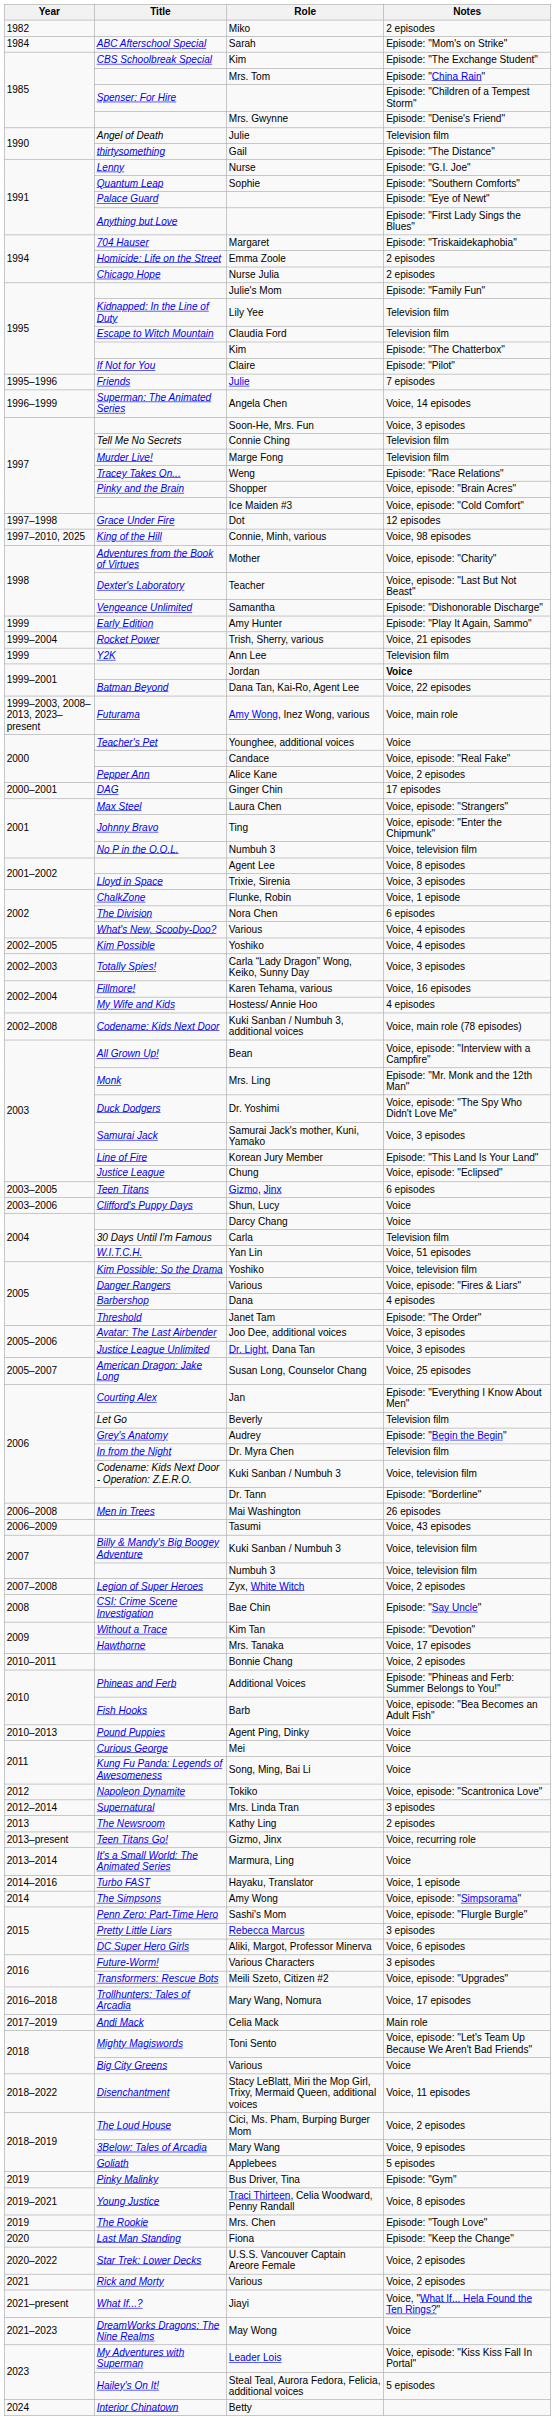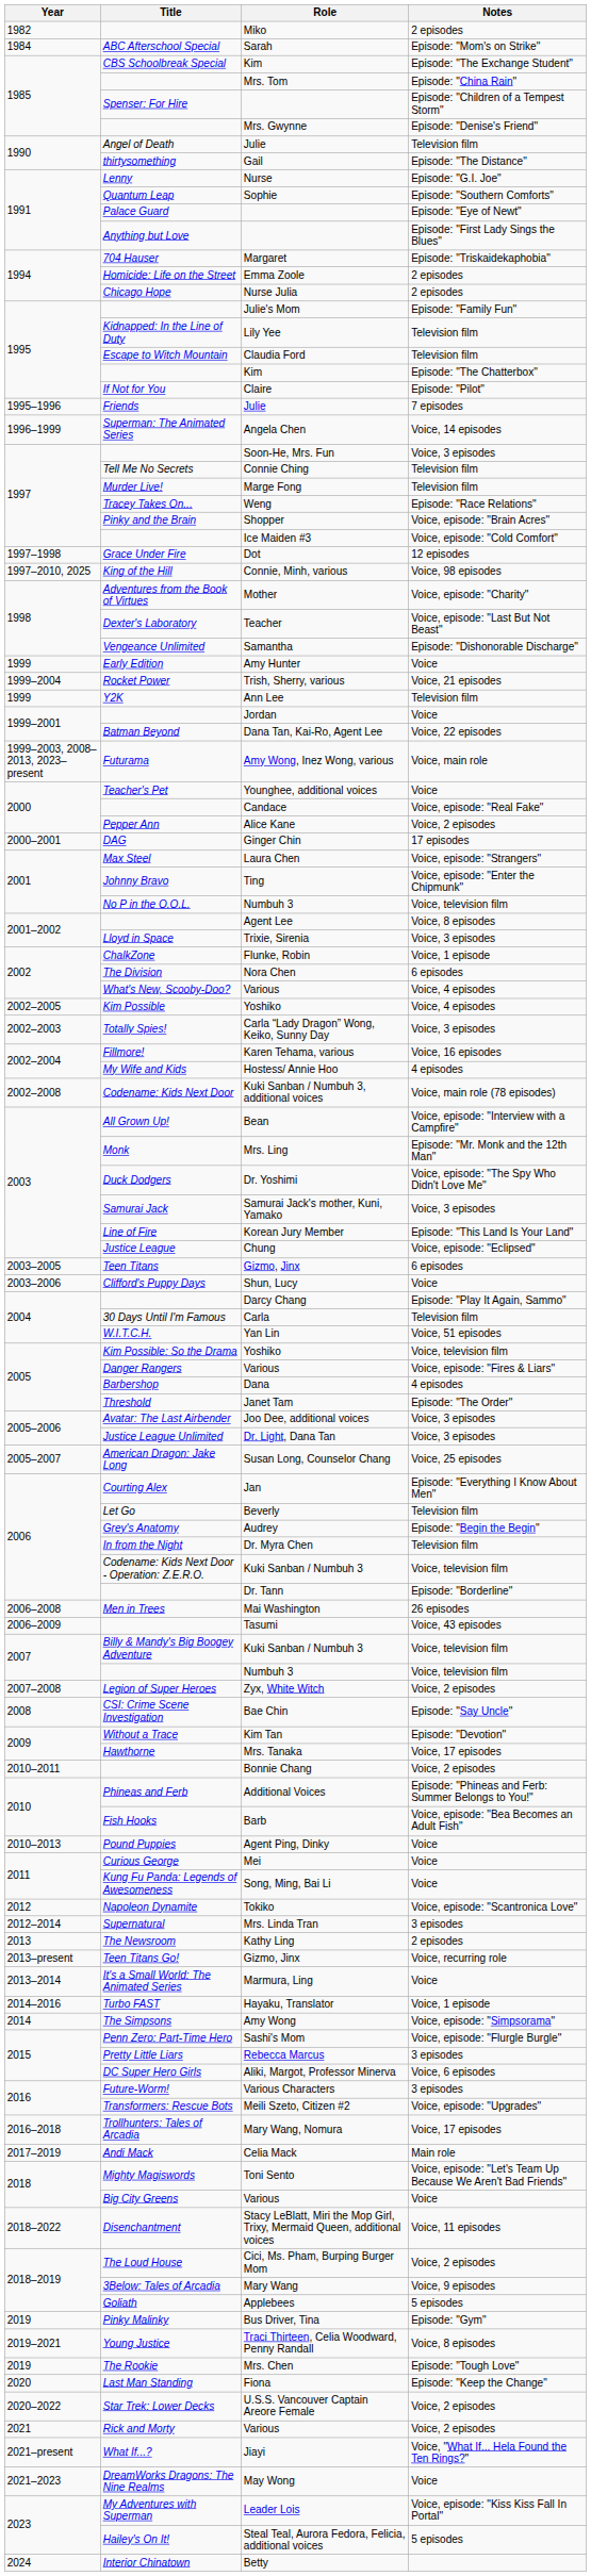 <table class="wikitable sortable">
 <tr>
 <th>Year</th>
 <th>Title</th>
 <th>Role</th>
 <th class="unsortable">Notes</th>
 </tr>
 <tr>
 <td>1982</td>
 <td><em></em></td>
 <td>Miko</td>
 <td>2 episodes</td>
 </tr>
 <tr>
 <td>1984</td>
 <td><em><a href='#'>ABC Afterschool Special</a></em></td>
 <td>Sarah</td>
 <td>Episode: "Mom's on Strike"</td>
 </tr>
 <tr>
 <td rowspan="4">1985</td>
 <td><em><a href='#'>CBS Schoolbreak Special</a></em></td>
 <td>Kim</td>
 <td>Episode: "The Exchange Student"</td>
 </tr>
 <tr>
 <td><em></em></td>
 <td>Mrs. Tom</td>
 <td>Episode: "<a href='#'>China Rain</a>"</td>
 </tr>
 <tr>
 <td><em><a href='#'>Spenser: For Hire</a></em></td>
 <td></td>
 <td>Episode: "Children of a Tempest Storm"</td>
 </tr>
 <tr>
 <td><em></em></td>
 <td>Mrs. Gwynne</td>
 <td>Episode: "Denise's Friend"</td>
 </tr>
 <tr>
 <td rowspan="2">1990</td>
 <td><em>Angel of Death</em></td>
 <td>Julie</td>
 <td>Television film</td>
 </tr>
 <tr>
 <td><em><a href='#'>thirtysomething</a></em></td>
 <td>Gail</td>
 <td>Episode: "The Distance"</td>
 </tr>
 <tr>
 <td rowspan="4">1991</td>
 <td><em><a href='#'>Lenny</a></em></td>
 <td>Nurse</td>
 <td>Episode: "G.I. Joe"</td>
 </tr>
 <tr>
 <td><em><a href='#'>Quantum Leap</a></em></td>
 <td>Sophie</td>
 <td>Episode: "Southern Comforts"</td>
 </tr>
 <tr>
 <td><em><a href='#'>Palace Guard</a></em></td>
 <td></td>
 <td>Episode: "Eye of Newt"</td>
 </tr>
 <tr>
 <td><em><a href='#'>Anything but Love</a></em></td>
 <td></td>
 <td>Episode: "First Lady Sings the Blues"</td>
 </tr>
 <tr>
 <td rowspan="3">1994</td>
 <td><em><a href='#'>704 Hauser</a></em></td>
 <td>Margaret</td>
 <td>Episode: "Triskaidekaphobia"</td>
 </tr>
 <tr>
 <td><em><a href='#'>Homicide: Life on the Street</a></em></td>
 <td>Emma Zoole</td>
 <td>2 episodes</td>
 </tr>
 <tr>
 <td><em><a href='#'>Chicago Hope</a></em></td>
 <td>Nurse Julia</td>
 <td>2 episodes</td>
 </tr>
 <tr>
 <td rowspan="5">1995</td>
 <td><em></em></td>
 <td>Julie's Mom</td>
 <td>Episode: "Family Fun"</td>
 </tr>
 <tr>
 <td><em><a href='#'>Kidnapped: In the Line of Duty</a></em></td>
 <td>Lily Yee</td>
 <td>Television film</td>
 </tr>
 <tr>
 <td><em><a href='#'>Escape to Witch Mountain</a></em></td>
 <td>Claudia Ford</td>
 <td>Television film</td>
 </tr>
 <tr>
 <td><em></em></td>
 <td>Kim</td>
 <td>Episode: "The Chatterbox"</td>
 </tr>
 <tr>
 <td><em><a href='#'>If Not for You</a></em></td>
 <td>Claire</td>
 <td>Episode: "Pilot"</td>
 </tr>
 <tr>
 <td>1995–1996</td>
 <td><em><a href='#'>Friends</a></em></td>
 <td><a href='#'>Julie</a></td>
 <td>7 episodes</td>
 </tr>
 <tr>
 <td>1996–1999</td>
 <td><em><a href='#'>Superman: The Animated Series</a></em></td>
 <td>Angela Chen</td>
 <td>Voice, 14 episodes</td>
 </tr>
 <tr>
 <td rowspan="6">1997</td>
 <td><em></em></td>
 <td>Soon-He, Mrs. Fun</td>
 <td>Voice, 3 episodes</td>
 </tr>
 <tr>
 <td><em>Tell Me No Secrets</em></td>
 <td>Connie Ching</td>
 <td>Television film</td>
 </tr>
 <tr>
 <td><em><a href='#'>Murder Live!</a></em></td>
 <td>Marge Fong</td>
 <td>Television film</td>
 </tr>
 <tr>
 <td><em><a href='#'>Tracey Takes On...</a></em></td>
 <td>Weng</td>
 <td>Episode: "Race Relations"</td>
 </tr>
 <tr>
 <td><em><a href='#'>Pinky and the Brain</a></em></td>
 <td>Shopper</td>
 <td>Voice, episode: "Brain Acres"</td>
 </tr>
 <tr>
 <td><em></em></td>
 <td>Ice Maiden #3</td>
 <td>Voice, episode: "Cold Comfort"</td>
 </tr>
 <tr>
 <td>1997–1998</td>
 <td><em><a href='#'>Grace Under Fire</a></em></td>
 <td>Dot</td>
 <td>12 episodes</td>
 </tr>
 <tr>
 <td>1997–2010, 2025</td>
 <td><em><a href='#'>King of the Hill</a></em></td>
 <td>Connie, Minh, various</td>
 <td>Voice, 98 episodes</td>
 </tr>
 <tr>
 <td rowspan="3">1998</td>
 <td><em><a href='#'>Adventures from the Book of Virtues</a></em></td>
 <td>Mother</td>
 <td>Voice, episode: "Charity"</td>
 </tr>
 <tr>
 <td><em><a href='#'>Dexter's Laboratory</a></em></td>
 <td>Teacher</td>
 <td>Voice, episode: "Last But Not Beast"</td>
 </tr>
 <tr>
 <td><em><a href='#'>Vengeance Unlimited</a></em></td>
 <td>Samantha</td>
 <td>Episode: "Dishonorable Discharge"</td>
 </tr>
 <tr>
 <td>1999</td>
 <td><em><a href='#'>Early Edition</a></em></td>
 <td>Amy Hunter</td>
-<td>Episode: "Play It Again, Sammo"</td>
+<td>Voice</td>
 </tr>
 <tr>
 <td>1999–2004</td>
 <td><em><a href='#'>Rocket Power</a></em></td>
 <td>Trish, Sherry, various</td>
 <td>Voice, 21 episodes</td>
 </tr>
 <tr>
 <td>1999</td>
 <td><em><a href='#'>Y2K</a></em></td>
 <td>Ann Lee</td>
 <td>Television film</td>
 </tr>
 <tr>
 <td rowspan="2">1999–2001</td>
 <td><em></em></td>
 <td>Jordan</td>
-<td><strong>Voice</strong></td>
+<td>Voice</td>
 </tr>
 <tr>
 <td><em><a href='#'>Batman Beyond</a></em></td>
 <td>Dana Tan, Kai-Ro, Agent Lee</td>
 <td>Voice, 22 episodes</td>
 </tr>
 <tr>
 <td>1999–2003, 2008–2013, 2023–present</td>
 <td><em><a href='#'>Futurama</a></em></td>
 <td><a href='#'>Amy Wong</a>, Inez Wong, various</td>
 <td>Voice, main role</td>
 </tr>
 <tr>
 <td rowspan="3">2000</td>
 <td><em><a href='#'>Teacher's Pet</a></em></td>
 <td>Younghee, additional voices</td>
 <td>Voice</td>
 </tr>
 <tr>
 <td><em></em></td>
 <td>Candace</td>
 <td>Voice, episode: "Real Fake"</td>
 </tr>
 <tr>
 <td><em><a href='#'>Pepper Ann</a></em></td>
 <td>Alice Kane</td>
 <td>Voice, 2 episodes</td>
 </tr>
 <tr>
 <td>2000–2001</td>
 <td><em><a href='#'>DAG</a></em></td>
 <td>Ginger Chin</td>
 <td>17 episodes</td>
 </tr>
 <tr>
 <td rowspan="3">2001</td>
 <td><em><a href='#'>Max Steel</a></em></td>
 <td>Laura Chen</td>
 <td>Voice, episode: "Strangers"</td>
 </tr>
 <tr>
 <td><em><a href='#'>Johnny Bravo</a></em></td>
 <td>Ting</td>
 <td>Voice, episode: "Enter the Chipmunk"</td>
 </tr>
 <tr>
 <td><em><a href='#'>No P in the O.O.L.</a></em></td>
 <td>Numbuh 3</td>
 <td>Voice, television film</td>
 </tr>
 <tr>
 <td rowspan="2">2001–2002</td>
 <td><em></em></td>
 <td>Agent Lee</td>
 <td>Voice, 8 episodes</td>
 </tr>
 <tr>
 <td><em><a href='#'>Lloyd in Space</a></em></td>
 <td>Trixie, Sirenia</td>
 <td>Voice, 3 episodes</td>
 </tr>
 <tr>
 <td rowspan="3">2002</td>
 <td><em><a href='#'>ChalkZone</a></em></td>
 <td>Flunke, Robin</td>
 <td>Voice, 1 episode</td>
 </tr>
 <tr>
 <td><em><a href='#'>The Division</a></em></td>
 <td>Nora Chen</td>
 <td>6 episodes</td>
 </tr>
 <tr>
 <td><em><a href='#'>What's New, Scooby-Doo?</a></em></td>
 <td>Various</td>
 <td>Voice, 4 episodes</td>
 </tr>
 <tr>
 <td>2002–2005</td>
 <td><em><a href='#'>Kim Possible</a></em></td>
 <td>Yoshiko</td>
 <td>Voice, 4 episodes</td>
 </tr>
 <tr>
 <td>2002–2003</td>
 <td><em><a href='#'>Totally Spies!</a></em></td>
 <td>Carla “Lady Dragon” Wong, Keiko, Sunny Day</td>
 <td>Voice, 3 episodes</td>
 </tr>
 <tr>
 <td rowspan="2">2002–2004</td>
 <td><em><a href='#'>Fillmore!</a></em></td>
 <td>Karen Tehama, various</td>
 <td>Voice, 16 episodes</td>
 </tr>
 <tr>
 <td><em><a href='#'>My Wife and Kids</a></em></td>
 <td>Hostess/ Annie Hoo</td>
 <td>4 episodes</td>
 </tr>
 <tr>
 <td>2002–2008</td>
 <td><em><a href='#'>Codename: Kids Next Door</a></em></td>
 <td>Kuki Sanban / Numbuh 3, additional voices</td>
 <td>Voice, main role (78 episodes)</td>
 </tr>
 <tr>
 <td rowspan="6">2003</td>
 <td><em><a href='#'>All Grown Up!</a></em></td>
 <td>Bean</td>
 <td>Voice, episode: "Interview with a Campfire"</td>
 </tr>
 <tr>
 <td><em><a href='#'>Monk</a></em></td>
 <td>Mrs. Ling</td>
 <td>Episode: "Mr. Monk and the 12th Man"</td>
 </tr>
 <tr>
 <td><em><a href='#'>Duck Dodgers</a></em></td>
 <td>Dr. Yoshimi</td>
 <td>Voice, episode: "The Spy Who Didn't Love Me"</td>
 </tr>
 <tr>
 <td><em><a href='#'>Samurai Jack</a></em></td>
 <td>Samurai Jack's mother, Kuni, Yamako</td>
 <td>Voice, 3 episodes</td>
 </tr>
 <tr>
 <td><em><a href='#'>Line of Fire</a></em></td>
 <td>Korean Jury Member</td>
 <td>Episode: "This Land Is Your Land"</td>
 </tr>
 <tr>
 <td><em><a href='#'>Justice League</a></em></td>
 <td>Chung</td>
 <td>Voice, episode: "Eclipsed"</td>
 </tr>
 <tr>
 <td>2003–2005</td>
 <td><em><a href='#'>Teen Titans</a></em></td>
 <td><a href='#'>Gizmo</a>, <a href='#'>Jinx</a></td>
 <td>6 episodes</td>
 </tr>
 <tr>
 <td>2003–2006</td>
 <td><em><a href='#'>Clifford's Puppy Days</a></em></td>
 <td>Shun, Lucy</td>
 <td>Voice</td>
 </tr>
 <tr>
 <td rowspan="3">2004</td>
 <td><em></em></td>
 <td>Darcy Chang</td>
-<td>Voice</td>
+<td>Episode: "Play It Again, Sammo"</td>
 </tr>
 <tr>
 <td><em>30 Days Until I'm Famous</em></td>
 <td>Carla</td>
 <td>Television film</td>
 </tr>
 <tr>
 <td><em><a href='#'>W.I.T.C.H.</a></em></td>
 <td>Yan Lin</td>
 <td>Voice, 51 episodes</td>
 </tr>
 <tr>
 <td rowspan="4">2005</td>
 <td><em><a href='#'>Kim Possible: So the Drama</a></em></td>
 <td>Yoshiko</td>
 <td>Voice, television film</td>
 </tr>
 <tr>
 <td><em><a href='#'>Danger Rangers</a></em></td>
 <td>Various</td>
 <td>Voice, episode: "Fires & Liars"</td>
 </tr>
 <tr>
 <td><em><a href='#'>Barbershop</a></em></td>
 <td>Dana</td>
 <td>4 episodes</td>
 </tr>
 <tr>
 <td><em><a href='#'>Threshold</a></em></td>
 <td>Janet Tam</td>
 <td>Episode: "The Order"</td>
 </tr>
 <tr>
 <td rowspan="2">2005–2006</td>
 <td><em><a href='#'>Avatar: The Last Airbender</a></em></td>
 <td>Joo Dee, additional voices</td>
 <td>Voice, 3 episodes</td>
 </tr>
 <tr>
 <td><em><a href='#'>Justice League Unlimited</a></em></td>
 <td><a href='#'>Dr. Light</a>, Dana Tan</td>
 <td>Voice, 3 episodes</td>
 </tr>
 <tr>
 <td>2005–2007</td>
 <td><em><a href='#'>American Dragon: Jake Long</a></em></td>
 <td>Susan Long, Counselor Chang</td>
 <td>Voice, 25 episodes</td>
 </tr>
 <tr>
 <td rowspan="6">2006</td>
 <td><em><a href='#'>Courting Alex</a></em></td>
 <td>Jan</td>
 <td>Episode: "Everything I Know About Men"</td>
 </tr>
 <tr>
 <td><em>Let Go</em></td>
 <td>Beverly</td>
 <td>Television film</td>
 </tr>
 <tr>
 <td><em><a href='#'>Grey's Anatomy</a></em></td>
 <td>Audrey</td>
 <td>Episode: "<a href='#'>Begin the Begin</a>"</td>
 </tr>
 <tr>
 <td><em><a href='#'>In from the Night</a></em></td>
 <td>Dr. Myra Chen</td>
 <td>Television film</td>
 </tr>
 <tr>
 <td><em>Codename: Kids Next Door - Operation: Z.E.R.O.</em></td>
 <td>Kuki Sanban / Numbuh 3</td>
 <td>Voice, television film</td>
 </tr>
 <tr>
 <td><em></em></td>
 <td>Dr. Tann</td>
 <td>Episode: "Borderline"</td>
 </tr>
 <tr>
 <td>2006–2008</td>
 <td><em><a href='#'>Men in Trees</a></em></td>
 <td>Mai Washington</td>
 <td>26 episodes</td>
 </tr>
 <tr>
 <td>2006–2009</td>
 <td><em></em></td>
 <td>Tasumi</td>
 <td>Voice, 43 episodes</td>
 </tr>
 <tr>
 <td rowspan="2">2007</td>
 <td><em><a href='#'>Billy & Mandy's Big Boogey Adventure</a></em></td>
 <td>Kuki Sanban / Numbuh 3</td>
 <td>Voice, television film</td>
 </tr>
 <tr>
 <td><em></em></td>
 <td>Numbuh 3</td>
 <td>Voice, television film</td>
 </tr>
 <tr>
 <td>2007–2008</td>
 <td><em><a href='#'>Legion of Super Heroes</a></em></td>
 <td>Zyx, <a href='#'>White Witch</a></td>
 <td>Voice, 2 episodes</td>
 </tr>
 <tr>
 <td>2008</td>
 <td><em><a href='#'>CSI: Crime Scene Investigation</a></em></td>
 <td>Bae Chin</td>
 <td>Episode: "<a href='#'>Say Uncle</a>"</td>
 </tr>
 <tr>
 <td rowspan="2">2009</td>
 <td><em><a href='#'>Without a Trace</a></em></td>
 <td>Kim Tan</td>
 <td>Episode: "Devotion"</td>
 </tr>
 <tr>
 <td><em><a href='#'>Hawthorne</a></em></td>
 <td>Mrs. Tanaka</td>
 <td>Voice, 17 episodes</td>
 </tr>
 <tr>
 <td>2010–2011</td>
 <td><em></em></td>
 <td>Bonnie Chang</td>
 <td>Voice, 2 episodes</td>
 </tr>
 <tr>
 <td rowspan="2">2010</td>
 <td><em><a href='#'>Phineas and Ferb</a></em></td>
 <td>Additional Voices</td>
 <td>Episode: "Phineas and Ferb: Summer Belongs to You!"</td>
 </tr>
 <tr>
 <td><em><a href='#'>Fish Hooks</a></em></td>
 <td>Barb</td>
 <td>Voice, episode: "Bea Becomes an Adult Fish"</td>
 </tr>
 <tr>
 <td>2010–2013</td>
 <td><em><a href='#'>Pound Puppies</a></em></td>
 <td>Agent Ping, Dinky</td>
 <td>Voice</td>
 </tr>
 <tr>
 <td rowspan="2">2011</td>
 <td><em><a href='#'>Curious George</a></em></td>
 <td>Mei</td>
 <td>Voice</td>
 </tr>
 <tr>
 <td><em><a href='#'>Kung Fu Panda: Legends of Awesomeness</a></em></td>
 <td>Song, Ming, Bai Li</td>
 <td>Voice</td>
 </tr>
 <tr>
 <td>2012</td>
 <td><em><a href='#'>Napoleon Dynamite</a></em></td>
 <td>Tokiko</td>
 <td>Voice, episode: "Scantronica Love"</td>
 </tr>
 <tr>
 <td>2012–2014</td>
 <td><em><a href='#'>Supernatural</a></em></td>
 <td>Mrs. Linda Tran</td>
 <td>3 episodes</td>
 </tr>
 <tr>
 <td>2013</td>
 <td><em><a href='#'>The Newsroom</a></em></td>
 <td>Kathy Ling</td>
 <td>2 episodes</td>
 </tr>
 <tr>
 <td>2013–present</td>
 <td><em><a href='#'>Teen Titans Go!</a></em></td>
 <td>Gizmo, Jinx</td>
 <td>Voice, recurring role</td>
 </tr>
 <tr>
 <td>2013–2014</td>
 <td><em><a href='#'>It's a Small World: The Animated Series</a></em></td>
 <td>Marmura, Ling</td>
 <td>Voice</td>
 </tr>
 <tr>
 <td>2014–2016</td>
 <td><em><a href='#'>Turbo FAST</a></em></td>
 <td>Hayaku, Translator</td>
 <td>Voice, 1 episode</td>
 </tr>
 <tr>
 <td>2014</td>
 <td><em><a href='#'>The Simpsons</a></em></td>
 <td>Amy Wong</td>
 <td>Voice, episode: "<a href='#'>Simpsorama</a>"</td>
 </tr>
 <tr>
 <td rowspan="3">2015</td>
 <td><em><a href='#'>Penn Zero: Part-Time Hero</a></em></td>
 <td>Sashi's Mom</td>
 <td>Voice, episode: "Flurgle Burgle"</td>
 </tr>
 <tr>
 <td><em><a href='#'>Pretty Little Liars</a></em></td>
 <td><a href='#'>Rebecca Marcus</a></td>
 <td>3 episodes</td>
 </tr>
 <tr>
 <td><em><a href='#'>DC Super Hero Girls</a></em></td>
 <td>Aliki, Margot, Professor Minerva</td>
 <td>Voice, 6 episodes</td>
 </tr>
 <tr>
 <td rowspan="2">2016</td>
 <td><em><a href='#'>Future-Worm!</a></em></td>
 <td>Various Characters</td>
 <td>3 episodes</td>
 </tr>
 <tr>
 <td><em><a href='#'>Transformers: Rescue Bots</a></em></td>
 <td>Meili Szeto, Citizen #2</td>
 <td>Voice, episode: "Upgrades"</td>
 </tr>
 <tr>
 <td>2016–2018</td>
 <td><em><a href='#'>Trollhunters: Tales of Arcadia</a></em></td>
 <td>Mary Wang, Nomura</td>
 <td>Voice, 17 episodes</td>
 </tr>
 <tr>
 <td>2017–2019</td>
 <td><em><a href='#'>Andi Mack</a></em></td>
 <td>Celia Mack</td>
 <td>Main role</td>
 </tr>
 <tr>
 <td rowspan="2">2018</td>
 <td><em><a href='#'>Mighty Magiswords</a></em></td>
 <td>Toni Sento</td>
 <td>Voice, episode: "Let's Team Up Because We Aren't Bad Friends"</td>
 </tr>
 <tr>
 <td><em><a href='#'>Big City Greens</a></em></td>
 <td>Various</td>
 <td>Voice</td>
 </tr>
 <tr>
 <td>2018–2022</td>
 <td><em><a href='#'>Disenchantment</a></em></td>
 <td>Stacy LeBlatt, Miri the Mop Girl, Trixy, Mermaid Queen, additional voices</td>
 <td>Voice, 11 episodes</td>
 </tr>
 <tr>
 <td rowspan="3">2018–2019</td>
 <td><em><a href='#'>The Loud House</a></em></td>
 <td>Cici, Ms. Pham, Burping Burger Mom</td>
 <td>Voice, 2 episodes</td>
 </tr>
 <tr>
 <td><em><a href='#'>3Below: Tales of Arcadia</a></em></td>
 <td>Mary Wang</td>
 <td>Voice, 9 episodes</td>
 </tr>
 <tr>
 <td><em><a href='#'>Goliath</a></em></td>
 <td>Applebees</td>
 <td>5 episodes</td>
 </tr>
 <tr>
 <td>2019</td>
 <td><em><a href='#'>Pinky Malinky</a></em></td>
 <td>Bus Driver, Tina</td>
 <td>Episode: "Gym"</td>
 </tr>
 <tr>
 <td>2019–2021</td>
 <td><em><a href='#'>Young Justice</a></em></td>
 <td><a href='#'>Traci Thirteen</a>, Celia Woodward, Penny Randall</td>
 <td>Voice, 8 episodes</td>
 </tr>
 <tr>
 <td>2019</td>
 <td><em><a href='#'>The Rookie</a></em></td>
 <td>Mrs. Chen</td>
 <td>Episode: "Tough Love"</td>
 </tr>
 <tr>
 <td>2020</td>
 <td><em><a href='#'>Last Man Standing</a></em></td>
 <td>Fiona</td>
 <td>Episode: "Keep the Change"</td>
 </tr>
 <tr>
 <td>2020–2022</td>
 <td><em><a href='#'>Star Trek: Lower Decks</a></em></td>
 <td>U.S.S. Vancouver Captain<br>Areore Female</td>
 <td>Voice, 2 episodes</td>
 </tr>
 <tr>
 <td>2021</td>
 <td><em><a href='#'>Rick and Morty</a></em></td>
 <td>Various</td>
 <td>Voice, 2 episodes</td>
 </tr>
 <tr>
 <td>2021–present</td>
 <td><em><a href='#'>What If...?</a></em></td>
 <td>Jiayi</td>
 <td>Voice, "<a href='#'>What If... Hela Found the Ten Rings?</a>"</td>
 </tr>
 <tr>
 <td>2021–2023</td>
 <td><em><a href='#'>DreamWorks Dragons: The Nine Realms</a></em></td>
 <td>May Wong</td>
 <td>Voice</td>
 </tr>
 <tr>
 <td rowspan="2">2023</td>
 <td><em><a href='#'>My Adventures with Superman</a></em></td>
 <td><a href='#'>Leader Lois</a></td>
 <td>Voice, episode: "Kiss Kiss Fall In Portal"</td>
 </tr>
 <tr>
 <td><em><a href='#'>Hailey's On It!</a></em></td>
 <td>Steal Teal, Aurora Fedora, Felicia, additional voices</td>
 <td>5 episodes</td>
 </tr>
 <tr>
 <td>2024</td>
 <td><em><a href='#'>Interior Chinatown</a></em></td>
 <td>Betty</td>
 <td></td>
 </tr>
 </table>
